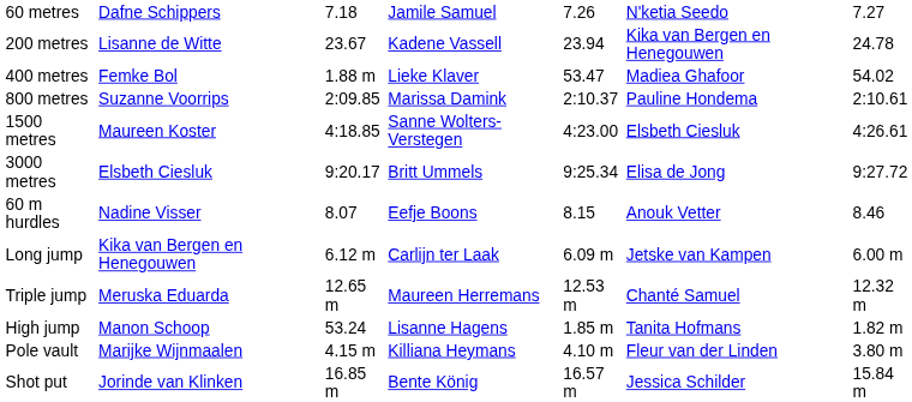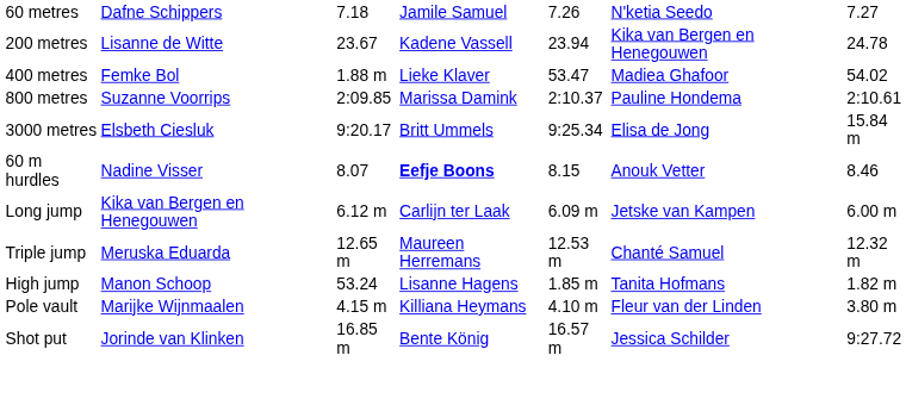 <table>
 <tr>
 <td>60 metres</td>
 <td><a href='#'>Dafne Schippers</a></td>
 <td>7.18</td>
 <td><a href='#'>Jamile Samuel</a></td>
 <td>7.26</td>
 <td><a href='#'>N'ketia Seedo</a></td>
 <td>7.27</td>
 </tr>
 <tr>
 <td>200 metres</td>
 <td><a href='#'>Lisanne de Witte</a></td>
 <td>23.67</td>
 <td><a href='#'>Kadene Vassell</a></td>
 <td>23.94</td>
 <td><a href='#'>Kika van Bergen en Henegouwen</a></td>
 <td>24.78</td>
 </tr>
 <tr>
 <td>400 metres</td>
 <td><a href='#'>Femke Bol</a></td>
 <td>1.88 m</td>
 <td><a href='#'>Lieke Klaver</a></td>
 <td>53.47</td>
 <td><a href='#'>Madiea Ghafoor</a></td>
 <td>54.02</td>
 </tr>
 <tr>
 <td>800 metres</td>
 <td><a href='#'>Suzanne Voorrips</a></td>
 <td>2:09.85</td>
 <td><a href='#'>Marissa Damink</a></td>
 <td>2:10.37</td>
 <td><a href='#'>Pauline Hondema</a></td>
 <td>2:10.61</td>
 </tr>
 <tr>
-<td>1500 metres</td>
-<td><a href='#'>Maureen Koster</a></td>
-<td>4:18.85</td>
-<td><a href='#'>Sanne Wolters-Verstegen</a></td>
-<td>4:23.00</td>
-<td><a href='#'>Elsbeth Ciesluk</a></td>
-<td>4:26.61</td>
-</tr>
-<tr>
 <td>3000 metres</td>
 <td><a href='#'>Elsbeth Ciesluk</a></td>
 <td>9:20.17</td>
 <td><a href='#'>Britt Ummels</a></td>
 <td>9:25.34</td>
 <td><a href='#'>Elisa de Jong</a></td>
-<td>9:27.72</td>
+<td>15.84 m</td>
 </tr>
 <tr>
 <td>60 m hurdles</td>
 <td><a href='#'>Nadine Visser</a></td>
 <td>8.07</td>
-<td><a href='#'>Eefje Boons</a></td>
+<td><strong><a href='#'>Eefje Boons</a></strong></td>
 <td>8.15</td>
 <td><a href='#'>Anouk Vetter</a></td>
 <td>8.46</td>
 </tr>
 <tr>
 <td>Long jump</td>
 <td><a href='#'>Kika van Bergen en Henegouwen</a></td>
 <td>6.12 m</td>
 <td><a href='#'>Carlijn ter Laak</a></td>
 <td>6.09 m</td>
 <td><a href='#'>Jetske van Kampen</a></td>
 <td>6.00 m</td>
 </tr>
 <tr>
 <td>Triple jump</td>
 <td><a href='#'>Meruska Eduarda</a></td>
 <td>12.65 m</td>
 <td><a href='#'>Maureen Herremans</a></td>
 <td>12.53 m</td>
 <td><a href='#'>Chanté Samuel</a></td>
 <td>12.32 m</td>
 </tr>
 <tr>
 <td>High jump</td>
 <td><a href='#'>Manon Schoop</a></td>
 <td>53.24</td>
 <td><a href='#'>Lisanne Hagens</a></td>
 <td>1.85 m</td>
 <td><a href='#'>Tanita Hofmans</a></td>
 <td>1.82 m</td>
 </tr>
 <tr>
 <td>Pole vault</td>
 <td><a href='#'>Marijke Wijnmaalen</a></td>
 <td>4.15 m</td>
 <td><a href='#'>Killiana Heymans</a></td>
 <td>4.10 m</td>
 <td><a href='#'>Fleur van der Linden</a></td>
 <td>3.80 m</td>
 </tr>
 <tr>
 <td>Shot put</td>
 <td><a href='#'>Jorinde van Klinken</a></td>
 <td>16.85 m</td>
 <td><a href='#'>Bente König</a></td>
 <td>16.57 m</td>
 <td><a href='#'>Jessica Schilder</a></td>
-<td>15.84 m</td>
+<td>9:27.72</td>
 </tr>
 </table>
